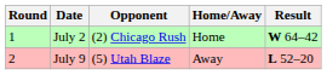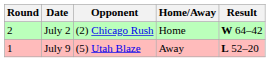 <table class="wikitable">
 <tr>
 <th>Round</th>
 <th>Date</th>
 <th>Opponent</th>
 <th>Home/Away</th>
 <th>Result</th>
 </tr>
 <tr bgcolor="bbffbb">
-<td>1</td>
+<td>2</td>
 <td>July 2</td>
 <td>(2) <a href='#'>Chicago Rush</a></td>
 <td>Home</td>
 <td><strong>W</strong> 64–42</td>
 </tr>
 <tr bgcolor="ffbbbb">
-<td>2</td>
+<td>1</td>
 <td>July 9</td>
 <td>(5) <a href='#'>Utah Blaze</a></td>
 <td>Away</td>
 <td><strong>L</strong> 52–20</td>
 </tr>
 </table>
